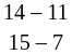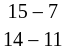 <table style="text-align:center">
 <tr>
 <th width=200></th>
 <th width=100></th>
 <th width=200></th>
 </tr>
 <tr>
 <td align=right><strong></strong></td>
-<td>14 – 11</td>
+<td>15 – 7</td>
 <td align=left></td>
 </tr>
 <tr>
 <td align=right><strong></strong></td>
-<td>15 – 7</td>
+<td>14 – 11</td>
 <td align=left></td>
 </tr>
 </table>
